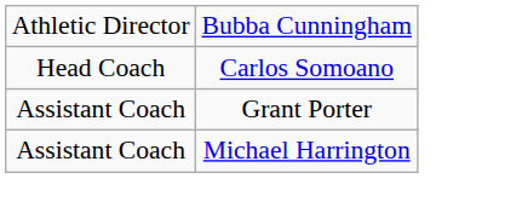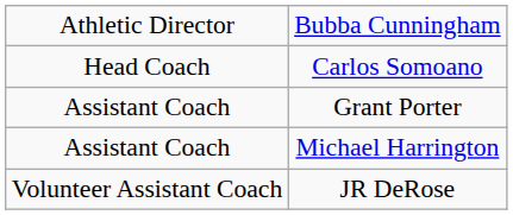 <table class="wikitable" style="text-align: center;">
 <tr>
 <td>Athletic Director</td>
 <td><a href='#'>Bubba Cunningham</a></td>
 </tr>
 <tr>
 <td>Head Coach</td>
 <td><a href='#'>Carlos Somoano</a></td>
 </tr>
 <tr>
 <td>Assistant Coach</td>
 <td>Grant Porter</td>
 </tr>
 <tr>
 <td>Assistant Coach</td>
 <td><a href='#'>Michael Harrington</a></td>
 </tr>
+<tr>
+<td>Volunteer Assistant Coach</td>
+<td>JR DeRose</td>
+</tr>
 </table>
